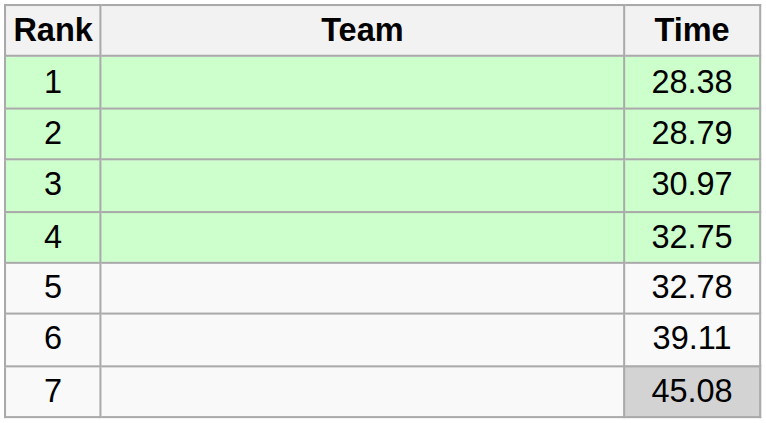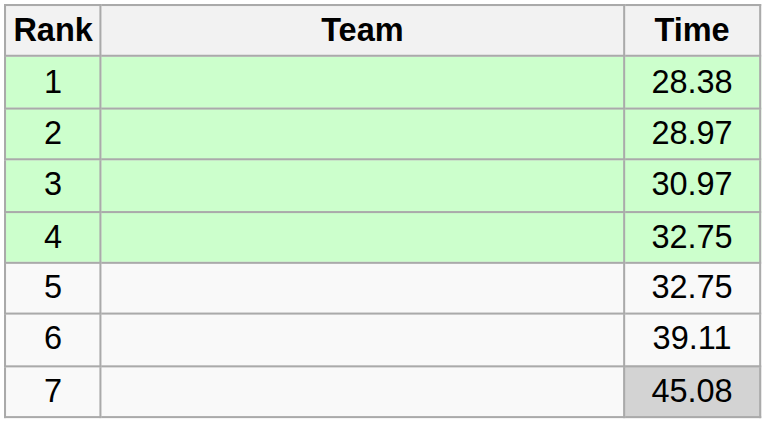 <table class=wikitable style="text-align:center">
 <tr>
 <th width=40>Rank</th>
 <th width=250>Team</th>
 <th width=60>Time</th>
 </tr>
 <tr bgcolor="ccffcc">
 <td>1</td>
 <td align=left></td>
 <td>28.38</td>
 </tr>
 <tr bgcolor="ccffcc">
 <td>2</td>
 <td align=left></td>
-<td>28.79</td>
+<td>28.97</td>
 </tr>
 <tr bgcolor="ccffcc">
 <td>3</td>
 <td align=left></td>
 <td>30.97</td>
 </tr>
 <tr bgcolor="ccffcc">
 <td>4</td>
 <td align=left></td>
 <td>32.75</td>
 </tr>
 <tr>
 <td>5</td>
 <td align=left></td>
-<td>32.78</td>
+<td>32.75</td>
 </tr>
 <tr>
 <td>6</td>
 <td align=left></td>
 <td>39.11</td>
 </tr>
 <tr>
 <td>7</td>
 <td align=left></td>
 <td style="background: lightgrey;">45.08</td>
 </tr>
 </table>
